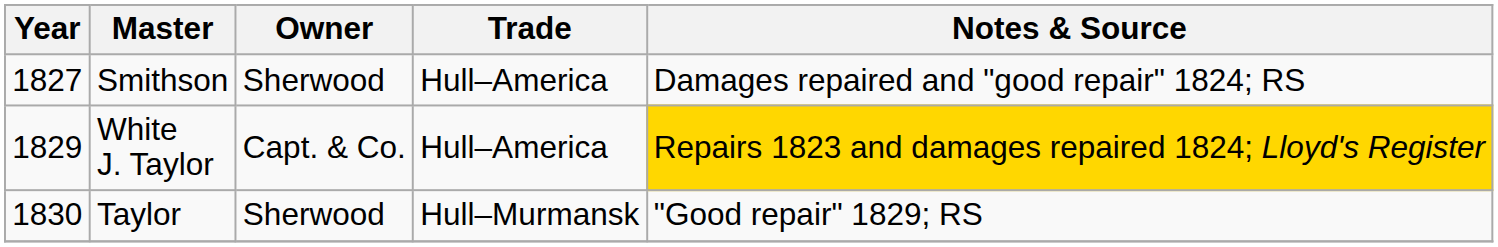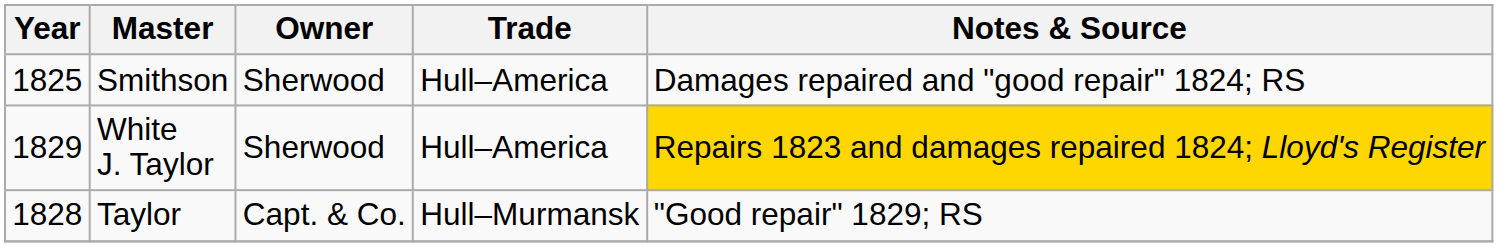 <table class="sortable wikitable">
 <tr>
 <th>Year</th>
 <th>Master</th>
 <th>Owner</th>
 <th>Trade</th>
 <th>Notes & Source</th>
 </tr>
 <tr>
-<td>1827</td>
+<td>1825</td>
 <td>Smithson</td>
 <td>Sherwood</td>
 <td>Hull–America</td>
 <td>Damages repaired and "good repair" 1824; RS</td>
 </tr>
 <tr>
 <td>1829</td>
 <td>White<br>J. Taylor</td>
-<td>Capt. & Co.</td>
+<td>Sherwood</td>
 <td>Hull–America</td>
 <td style="background: gold;">Repairs 1823 and damages repaired 1824;  <em>Lloyd's Register</em></td>
 </tr>
 <tr>
-<td>1830</td>
+<td>1828</td>
 <td>Taylor</td>
-<td>Sherwood</td>
+<td>Capt. & Co.</td>
 <td>Hull–Murmansk</td>
 <td>"Good repair" 1829; RS</td>
 </tr>
 <tr>
 </tr>
 </table>
